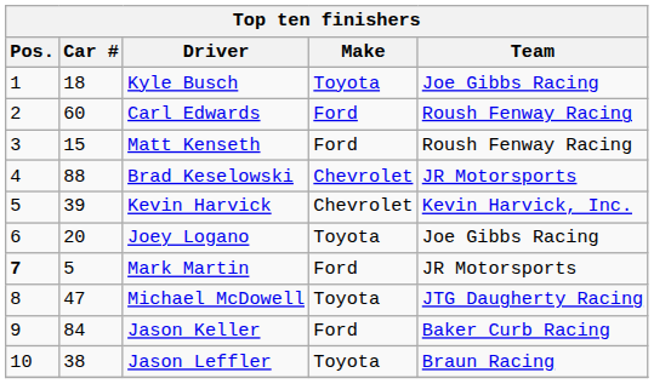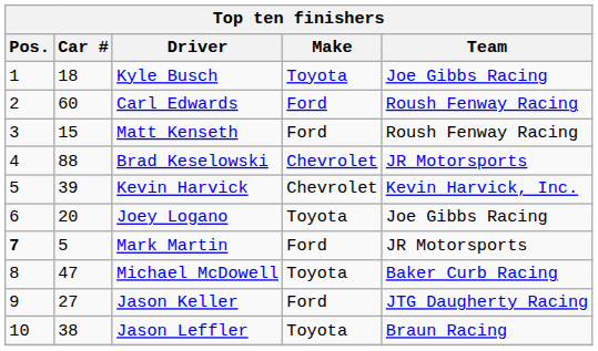 <table class="wikitable" style="font-size: 90%;">
 <tr>
 <th colspan=9>Top ten finishers</th>
 </tr>
 <tr>
 <th>Pos.</th>
 <th>Car #</th>
 <th>Driver</th>
 <th>Make</th>
 <th>Team</th>
 </tr>
 <tr>
 <td>1</td>
 <td>18</td>
 <td><a href='#'>Kyle Busch</a></td>
 <td><a href='#'>Toyota</a></td>
 <td><a href='#'>Joe Gibbs Racing</a></td>
 </tr>
 <tr>
 <td>2</td>
 <td>60</td>
 <td><a href='#'>Carl Edwards</a></td>
 <td><a href='#'>Ford</a></td>
 <td><a href='#'>Roush Fenway Racing</a></td>
 </tr>
 <tr>
 <td>3</td>
 <td>15</td>
 <td><a href='#'>Matt Kenseth</a></td>
 <td>Ford</td>
 <td>Roush Fenway Racing</td>
 </tr>
 <tr>
 <td>4</td>
 <td>88</td>
 <td><a href='#'>Brad Keselowski</a></td>
 <td><a href='#'>Chevrolet</a></td>
 <td><a href='#'>JR Motorsports</a></td>
 </tr>
 <tr>
 <td>5</td>
 <td>39</td>
 <td><a href='#'>Kevin Harvick</a></td>
 <td>Chevrolet</td>
 <td><a href='#'>Kevin Harvick, Inc.</a></td>
 </tr>
 <tr>
 <td>6</td>
 <td>20</td>
 <td><a href='#'>Joey Logano</a></td>
 <td>Toyota</td>
 <td>Joe Gibbs Racing</td>
 </tr>
 <tr>
 <td><strong>7</strong></td>
 <td>5</td>
 <td><a href='#'>Mark Martin</a></td>
 <td>Ford</td>
 <td>JR Motorsports</td>
 </tr>
 <tr>
 <td>8</td>
 <td>47</td>
 <td><a href='#'>Michael McDowell</a></td>
 <td>Toyota</td>
-<td><a href='#'>JTG Daugherty Racing</a></td>
+<td><a href='#'>Baker Curb Racing</a></td>
 </tr>
 <tr>
 <td>9</td>
-<td>84</td>
+<td>27</td>
 <td><a href='#'>Jason Keller</a></td>
 <td>Ford</td>
-<td><a href='#'>Baker Curb Racing</a></td>
+<td><a href='#'>JTG Daugherty Racing</a></td>
 </tr>
 <tr>
 <td>10</td>
 <td>38</td>
 <td><a href='#'>Jason Leffler</a></td>
 <td>Toyota</td>
 <td><a href='#'>Braun Racing</a></td>
 </tr>
 <tr>
 </tr>
 </table>
